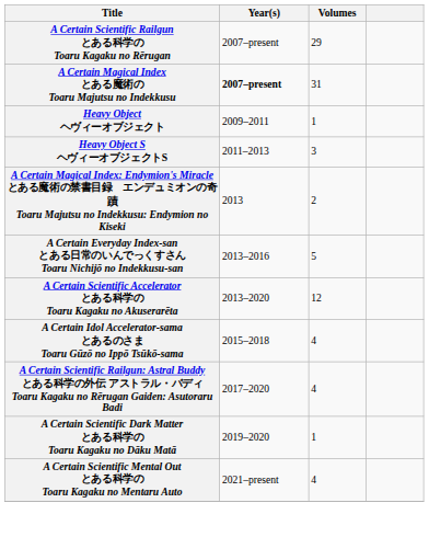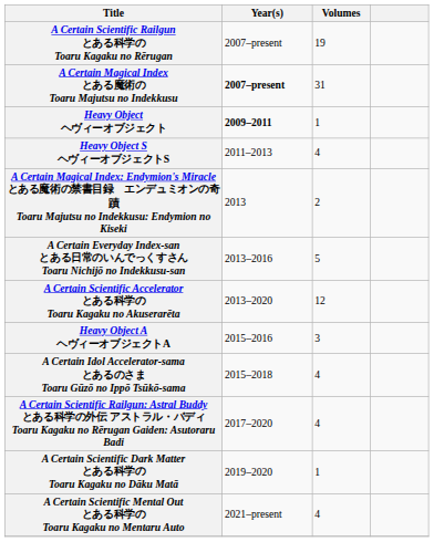 <table class="wikitable plainrowheaders sortable" style="margin-right: 0;">
 <tr>
 <th scope="col"  style="width:20em;">Title</th>
 <th scope="col"  style="width:8em;">Year(s)</th>
 <th scope="col"  style="width:5em;">Volumes</th>
 <th scope="col"  style="width:5em;" class="unsortable"></th>
 </tr>
 <tr>
 <th scope="row"><em><a href='#'>A Certain Scientific Railgun</a></em><br>とある科学の<br><em>Toaru Kagaku no Rērugan</em></th>
 <td>2007–present</td>
-<td>29</td>
+<td>19</td>
 <td></td>
 </tr>
 <tr>
 <th scope="row"><em><a href='#'>A Certain Magical Index</a></em><br>とある魔術の<br><em>Toaru Majutsu no Indekkusu</em></th>
 <td><strong>2007–present</strong></td>
 <td>31</td>
 <td></td>
 </tr>
 <tr>
 <th scope="row"><em><a href='#'>Heavy Object</a></em><br>ヘヴィーオブジェクト</th>
-<td>2009–2011</td>
+<td><strong>2009–2011</strong></td>
 <td>1</td>
 <td></td>
 </tr>
 <tr>
 <th scope="row"><em><a href='#'>Heavy Object S</a></em><br>ヘヴィーオブジェクトS</th>
 <td>2011–2013</td>
-<td>3</td>
+<td>4</td>
 <td></td>
 </tr>
 <tr>
 <th scope="row"><em><a href='#'>A Certain Magical Index: Endymion's Miracle</a></em><br>とある魔術の禁書目録　エンデュミオンの奇蹟<br><em>Toaru Majutsu no Indekkusu: Endymion no Kiseki</em></th>
 <td>2013</td>
 <td>2</td>
 <td></td>
 </tr>
 <tr>
 <th scope="row"><em>A Certain Everyday Index-san</em><br>とある日常のいんでっくすさん<br><em>Toaru Nichijō no Indekkusu-san</em></th>
 <td>2013–2016</td>
 <td>5</td>
 <td></td>
 </tr>
 <tr>
 <th scope="row"><em><a href='#'>A Certain Scientific Accelerator</a></em><br>とある科学の<br><em>Toaru Kagaku no Akuserarēta</em></th>
 <td>2013–2020</td>
 <td>12</td>
+<td></td>
+</tr>
+<tr>
+<th scope="row"><em><a href='#'>Heavy Object A</a></em><br>ヘヴィーオブジェクトA</th>
+<td>2015–2016</td>
+<td>3</td>
 <td></td>
 </tr>
 <tr>
 <th scope="row"><em>A Certain Idol Accelerator-sama</em><br>とあるのさま<br><em>Toaru Gūzō no Ippō Tsūkō-sama</em></th>
 <td>2015–2018</td>
 <td>4</td>
 <td></td>
 </tr>
 <tr>
 <th scope="row"><em><a href='#'>A Certain Scientific Railgun: Astral Buddy</a></em><br>とある科学の外伝 アストラル・バディ<br><em>Toaru Kagaku no Rērugan Gaiden: Asutoraru Badi</em></th>
 <td>2017–2020</td>
 <td>4</td>
 <td></td>
 </tr>
 <tr>
 <th scope="row"><em>A Certain Scientific Dark Matter</em><br>とある科学の<br><em>Toaru Kagaku no Dāku Matā</em></th>
 <td>2019–2020</td>
 <td>1</td>
 <td></td>
 </tr>
 <tr>
 <th scope="row"><em>A Certain Scientific Mental Out</em><br>とある科学の<br><em>Toaru Kagaku no Mentaru Auto</em></th>
 <td>2021–present</td>
 <td>4</td>
 <td></td>
 </tr>
 <tr>
 </tr>
 </table>
